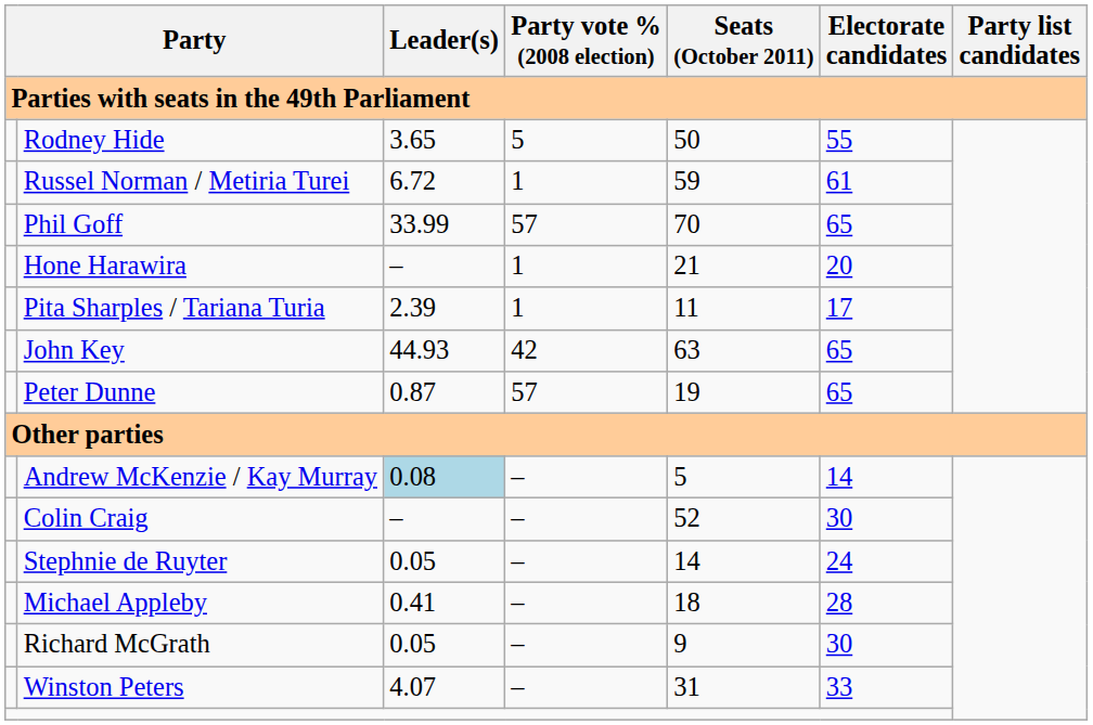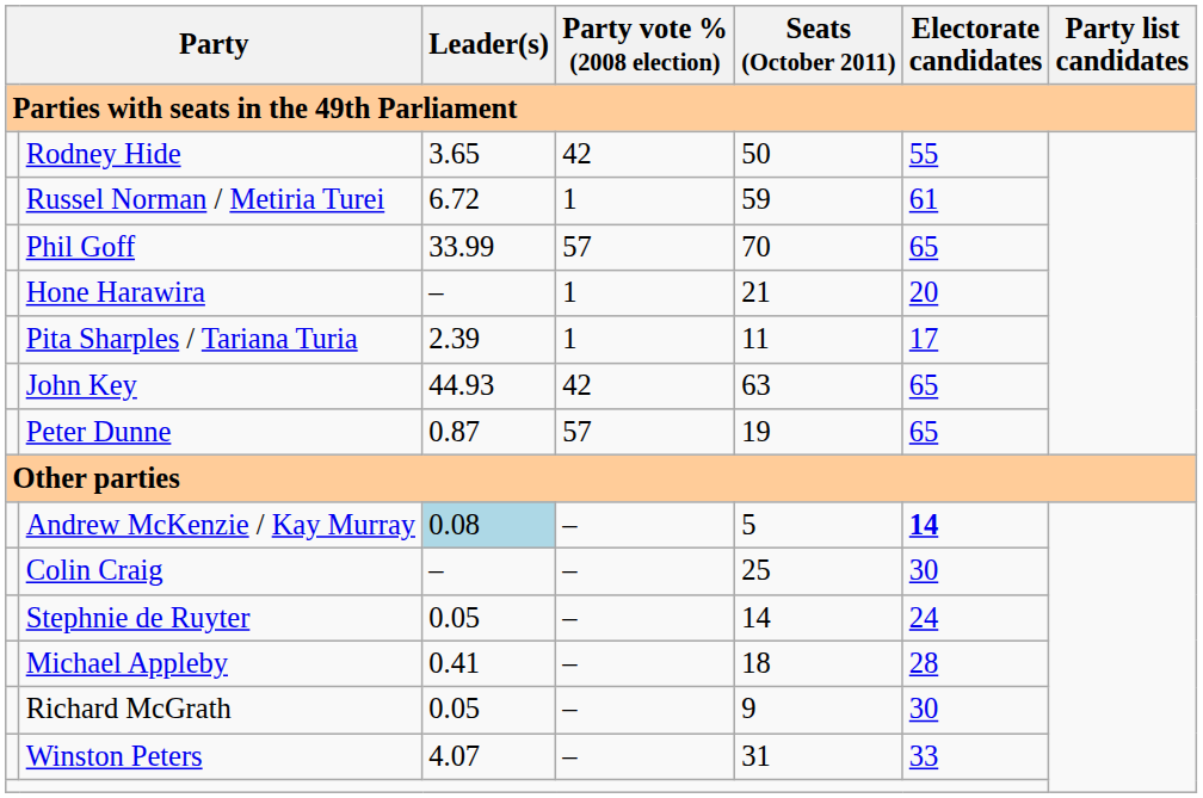 <table class="wikitable">
 <tr>
 <th colspan=2>Party</th>
 <th>Leader(s)</th>
 <th>Party vote % <br><small>(2008 election)</small></th>
 <th>Seats <br><small>(October 2011)</small></th>
 <th>Electorate<br>candidates</th>
 <th>Party list<br>candidates</th>
 </tr>
 <tr>
 <td style="background:#fc9;" colspan="7"><strong>Parties with seats in the 49th Parliament</strong></td>
 </tr>
 <tr>
 <td></td>
 <td><a href='#'>Rodney Hide</a></td>
 <td>3.65</td>
-<td>5</td>
+<td>42</td>
 <td>50</td>
 <td><a href='#'>55</a></td>
 </tr>
 <tr>
 <td></td>
 <td><a href='#'>Russel Norman</a> / <a href='#'>Metiria Turei</a></td>
 <td>6.72</td>
 <td>1</td>
 <td>59</td>
 <td><a href='#'>61</a></td>
 </tr>
 <tr>
 <td></td>
 <td><a href='#'>Phil Goff</a></td>
 <td>33.99</td>
 <td>57</td>
 <td>70</td>
 <td><a href='#'>65</a></td>
 </tr>
 <tr>
 <td></td>
 <td><a href='#'>Hone Harawira</a></td>
 <td>–</td>
 <td>1</td>
 <td>21</td>
 <td><a href='#'>20</a></td>
 </tr>
 <tr>
 <td></td>
 <td><a href='#'>Pita Sharples</a> / <a href='#'>Tariana Turia</a></td>
 <td>2.39</td>
 <td>1</td>
 <td>11</td>
 <td><a href='#'>17</a></td>
 </tr>
 <tr>
 <td></td>
 <td><a href='#'>John Key</a></td>
 <td>44.93</td>
 <td>42</td>
 <td>63</td>
 <td><a href='#'>65</a></td>
 </tr>
 <tr>
 <td></td>
 <td><a href='#'>Peter Dunne</a></td>
 <td>0.87</td>
 <td>57</td>
 <td>19</td>
 <td><a href='#'>65</a></td>
 </tr>
 <tr>
 <td style="background:#fc9;" colspan="7"><strong>Other parties</strong></td>
 </tr>
 <tr>
 <td></td>
 <td><a href='#'>Andrew McKenzie</a> / <a href='#'>Kay Murray</a></td>
 <td style="background: lightblue;">0.08</td>
 <td>–</td>
 <td>5</td>
-<td><a href='#'>14</a></td>
+<td><strong><a href='#'>14</a></strong></td>
 </tr>
 <tr>
 <td></td>
 <td><a href='#'>Colin Craig</a></td>
 <td>–</td>
 <td>–</td>
-<td>52</td>
+<td>25</td>
 <td><a href='#'>30</a></td>
 </tr>
 <tr>
 <td></td>
 <td><a href='#'>Stephnie de Ruyter</a></td>
 <td>0.05</td>
 <td>–</td>
 <td>14</td>
 <td><a href='#'>24</a></td>
 </tr>
 <tr>
 <td></td>
 <td><a href='#'>Michael Appleby</a></td>
 <td>0.41</td>
 <td>–</td>
 <td>18</td>
 <td><a href='#'>28</a></td>
 </tr>
 <tr>
 <td></td>
 <td>Richard McGrath</td>
 <td>0.05</td>
 <td>–</td>
 <td>9</td>
 <td><a href='#'>30</a></td>
 </tr>
 <tr>
 <td></td>
 <td><a href='#'>Winston Peters</a></td>
 <td>4.07</td>
 <td>–</td>
 <td>31</td>
 <td><a href='#'>33</a></td>
 </tr>
 <tr>
 <td colspan=6><small></small></td>
 </tr>
 </table>
